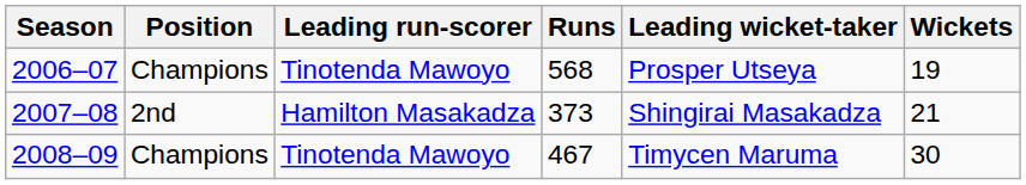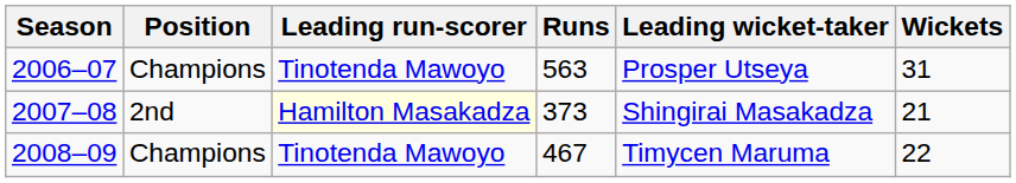 <table class="wikitable sortable">
 <tr>
 <th>Season</th>
 <th>Position</th>
 <th>Leading run-scorer</th>
 <th>Runs</th>
 <th>Leading wicket-taker</th>
 <th>Wickets</th>
 </tr>
 <tr>
 <td><a href='#'>2006–07</a></td>
 <td>Champions</td>
 <td><a href='#'>Tinotenda Mawoyo</a></td>
-<td>568</td>
+<td>563</td>
 <td><a href='#'>Prosper Utseya</a></td>
-<td>19</td>
+<td>31</td>
 </tr>
 <tr>
 <td><a href='#'>2007–08</a></td>
 <td>2nd</td>
-<td><a href='#'>Hamilton Masakadza</a></td>
+<td style="background: lightyellow;"><a href='#'>Hamilton Masakadza</a></td>
 <td>373</td>
 <td><a href='#'>Shingirai Masakadza</a></td>
 <td>21</td>
 </tr>
 <tr>
 <td><a href='#'>2008–09</a></td>
 <td>Champions</td>
 <td><a href='#'>Tinotenda Mawoyo</a></td>
 <td>467</td>
 <td><a href='#'>Timycen Maruma</a></td>
-<td>30</td>
+<td>22</td>
 </tr>
 </table>
